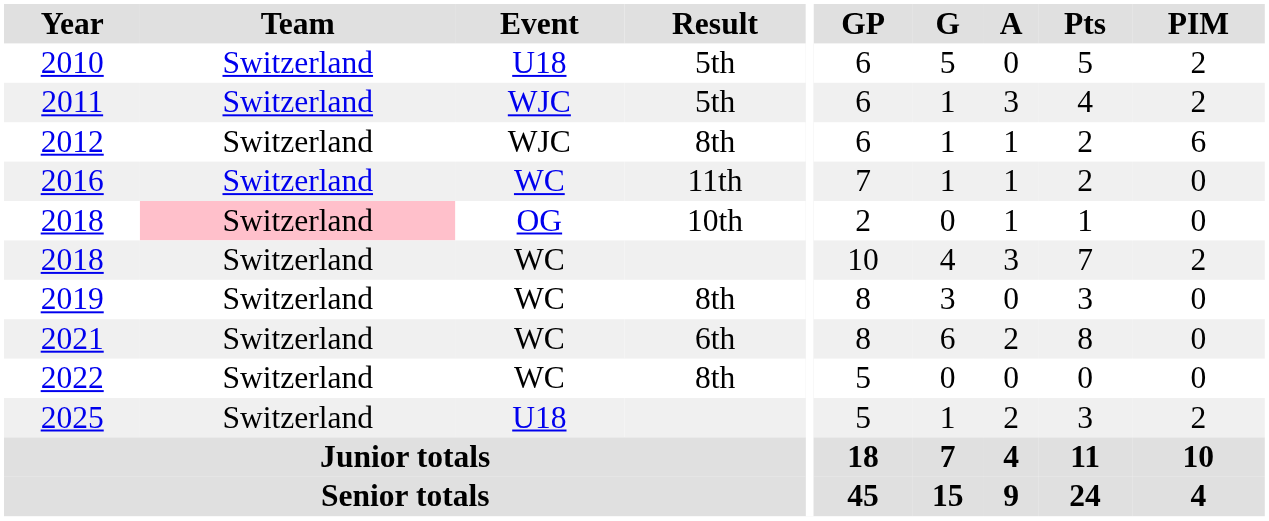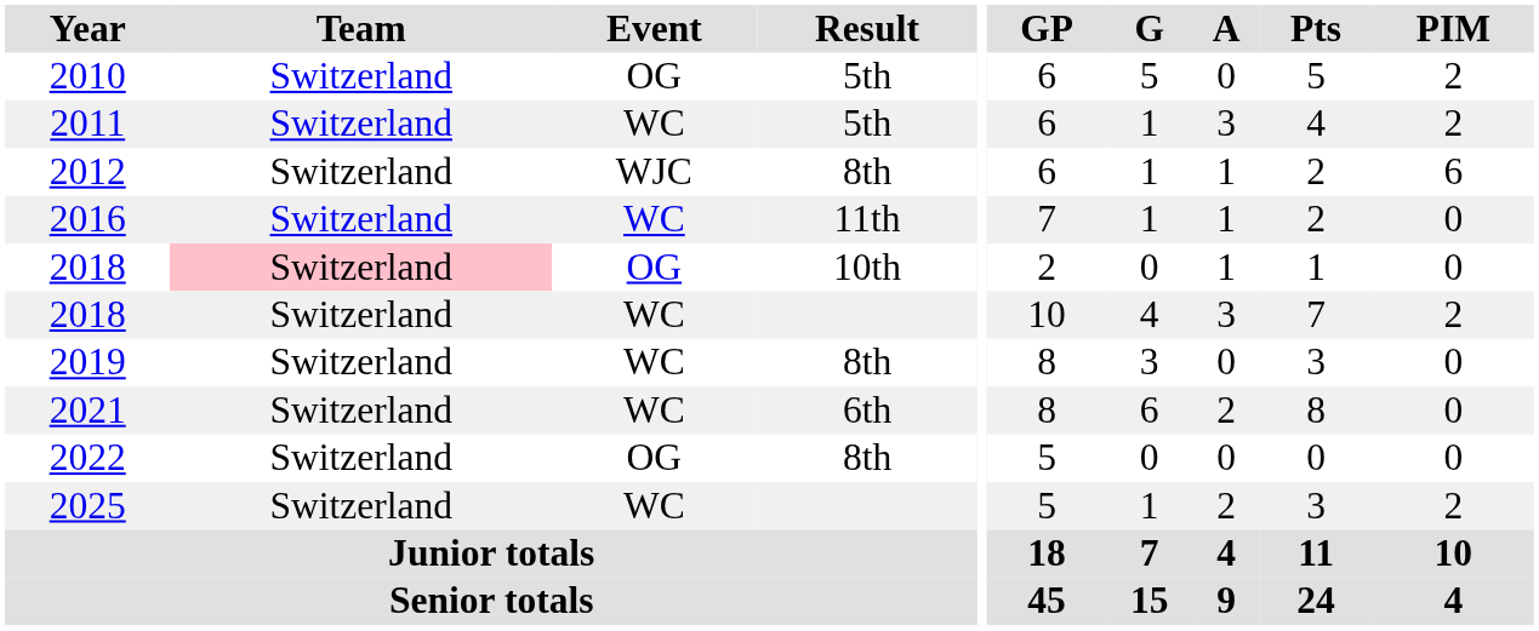 <table border="0" cellpadding="1" cellspacing="0" ID="Table3" style="text-align:center; width:40em">
 <tr ALIGN="center" bgcolor="#e0e0e0">
 <th>Year</th>
 <th>Team</th>
 <th>Event</th>
 <th>Result</th>
 <th rowspan="99" bgcolor="#ffffff"></th>
 <th>GP</th>
 <th>G</th>
 <th>A</th>
 <th>Pts</th>
 <th>PIM</th>
 </tr>
 <tr>
 <td><a href='#'>2010</a></td>
 <td><a href='#'>Switzerland</a></td>
-<td><a href='#'>U18</a></td>
+<td>OG</td>
 <td>5th</td>
 <td>6</td>
 <td>5</td>
 <td>0</td>
 <td>5</td>
 <td>2</td>
 </tr>
 <tr bgcolor="#f0f0f0">
 <td><a href='#'>2011</a></td>
 <td><a href='#'>Switzerland</a></td>
-<td><a href='#'>WJC</a></td>
+<td>WC</td>
 <td>5th</td>
 <td>6</td>
 <td>1</td>
 <td>3</td>
 <td>4</td>
 <td>2</td>
 </tr>
 <tr>
 <td><a href='#'>2012</a></td>
 <td>Switzerland</td>
 <td>WJC</td>
 <td>8th</td>
 <td>6</td>
 <td>1</td>
 <td>1</td>
 <td>2</td>
 <td>6</td>
 </tr>
 <tr bgcolor="#f0f0f0">
 <td><a href='#'>2016</a></td>
 <td><a href='#'>Switzerland</a></td>
 <td><a href='#'>WC</a></td>
 <td>11th</td>
 <td>7</td>
 <td>1</td>
 <td>1</td>
 <td>2</td>
 <td>0</td>
 </tr>
 <tr>
 <td><a href='#'>2018</a></td>
 <td style="background: pink;">Switzerland</td>
 <td><a href='#'>OG</a></td>
 <td>10th</td>
 <td>2</td>
 <td>0</td>
 <td>1</td>
 <td>1</td>
 <td>0</td>
 </tr>
 <tr bgcolor="#f0f0f0">
 <td><a href='#'>2018</a></td>
 <td>Switzerland</td>
 <td>WC</td>
 <td></td>
 <td>10</td>
 <td>4</td>
 <td>3</td>
 <td>7</td>
 <td>2</td>
 </tr>
 <tr>
 <td><a href='#'>2019</a></td>
 <td>Switzerland</td>
 <td>WC</td>
 <td>8th</td>
 <td>8</td>
 <td>3</td>
 <td>0</td>
 <td>3</td>
 <td>0</td>
 </tr>
 <tr bgcolor="#f0f0f0">
 <td><a href='#'>2021</a></td>
 <td>Switzerland</td>
 <td>WC</td>
 <td>6th</td>
 <td>8</td>
 <td>6</td>
 <td>2</td>
 <td>8</td>
 <td>0</td>
 </tr>
 <tr>
 <td><a href='#'>2022</a></td>
 <td>Switzerland</td>
-<td>WC</td>
+<td>OG</td>
 <td>8th</td>
 <td>5</td>
 <td>0</td>
 <td>0</td>
 <td>0</td>
 <td>0</td>
 </tr>
 <tr bgcolor="#f0f0f0">
 <td><a href='#'>2025</a></td>
 <td>Switzerland</td>
-<td><a href='#'>U18</a></td>
+<td>WC</td>
 <td></td>
 <td>5</td>
 <td>1</td>
 <td>2</td>
 <td>3</td>
 <td>2</td>
 </tr>
 <tr bgcolor="#e0e0e0">
 <th colspan="4">Junior totals</th>
 <th>18</th>
 <th>7</th>
 <th>4</th>
 <th>11</th>
 <th>10</th>
 </tr>
 <tr bgcolor="#e0e0e0">
 <th colspan="4">Senior totals</th>
 <th>45</th>
 <th>15</th>
 <th>9</th>
 <th>24</th>
 <th>4</th>
 </tr>
 </table>
